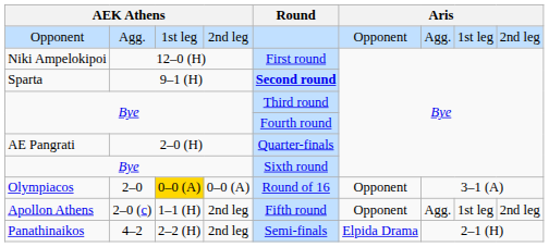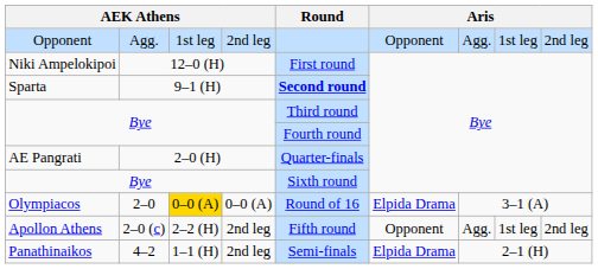 <table class="wikitable" style="text-align:center">
 <tr>
 <th colspan="4">AEK Athens</th>
 <th>Round</th>
 <th colspan="4">Aris</th>
 </tr>
 <tr style="background:#C1E0FF">
 <td>Opponent</td>
 <td>Agg.</td>
 <td>1st leg</td>
 <td>2nd leg</td>
 <td></td>
 <td>Opponent</td>
 <td>Agg.</td>
 <td>1st leg</td>
 <td>2nd leg</td>
 </tr>
 <tr>
 <td style="text-align:left">Niki Ampelokipoi</td>
 <td colspan=3>12–0 (H)</td>
 <td style="background:#C1E0FF"><a href='#'>First round</a></td>
 <td colspan=4 rowspan=6><em><a href='#'>Bye</a></em></td>
 </tr>
 <tr>
 <td style="text-align:left">Sparta</td>
 <td colspan=3>9–1 (H)</td>
 <td style="background:#C1E0FF"><strong><a href='#'>Second round</a></strong></td>
 </tr>
 <tr>
 <td colspan=4 rowspan=2><em><a href='#'>Bye</a></em></td>
 <td style="background:#C1E0FF"><a href='#'>Third round</a></td>
 </tr>
 <tr>
 <td style="background:#C1E0FF"><a href='#'>Fourth round</a></td>
 </tr>
 <tr>
 <td style="text-align:left">AE Pangrati</td>
 <td colspan=3>2–0 (H)</td>
 <td style="background:#C1E0FF"><a href='#'>Quarter-finals</a></td>
 </tr>
 <tr>
 <td colspan=4><em><a href='#'>Bye</a></em></td>
 <td style="background:#C1E0FF"><a href='#'>Sixth round</a></td>
 </tr>
 <tr>
 <td style="text-align:left"><a href='#'>Olympiacos</a></td>
 <td>2–0</td>
 <td style="background: gold;">0–0  (A)</td>
 <td>0–0  (A)</td>
 <td style="background:#C1E0FF"><a href='#'>Round of 16</a></td>
-<td>Opponent</td>
+<td style="text-align:left"><a href='#'>Elpida Drama</a></td>
 <td colspan=3>3–1 (A)</td>
 </tr>
 <tr>
 <td style="text-align:left"><a href='#'>Apollon Athens</a></td>
 <td>2–0 (<a href='#'>c</a>)</td>
-<td>1–1  (H)</td>
+<td>2–2  (H)</td>
 <td>2nd leg</td>
 <td style="background:#C1E0FF"><a href='#'>Fifth round</a></td>
 <td>Opponent</td>
 <td>Agg.</td>
 <td>1st leg</td>
 <td>2nd leg</td>
 </tr>
 <tr>
 <td style="text-align:left"><a href='#'>Panathinaikos</a></td>
 <td>4–2</td>
-<td>2–2  (H)</td>
+<td>1–1  (H)</td>
 <td>2nd leg</td>
 <td style="background:#C1E0FF"><a href='#'>Semi-finals</a></td>
 <td style="text-align:left"><a href='#'>Elpida Drama</a></td>
 <td colspan=3>2–1 (H)</td>
 </tr>
 </table>
